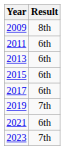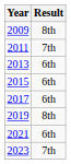 <table class="wikitable" style="text-align:center">
 <tr>
 <th>Year</th>
 <th>Result</th>
 </tr>
 <tr>
 <td><a href='#'>2009</a></td>
 <td>8th</td>
 </tr>
 <tr>
 <td><a href='#'>2011</a></td>
-<td>6th</td>
+<td>7th</td>
 </tr>
 <tr>
 <td><a href='#'>2013</a></td>
 <td>6th</td>
 </tr>
 <tr>
 <td><a href='#'>2015</a></td>
 <td>6th</td>
 </tr>
 <tr>
 <td><a href='#'>2017</a></td>
 <td>6th</td>
 </tr>
 <tr>
 <td><a href='#'>2019</a></td>
-<td>7th</td>
+<td>8th</td>
 </tr>
 <tr>
 <td><a href='#'>2021</a></td>
 <td>6th</td>
 </tr>
 <tr>
 <td><a href='#'>2023</a></td>
 <td>7th</td>
 </tr>
 </table>
